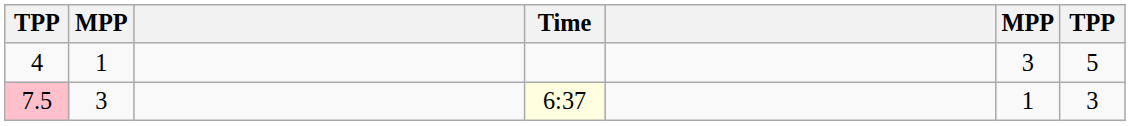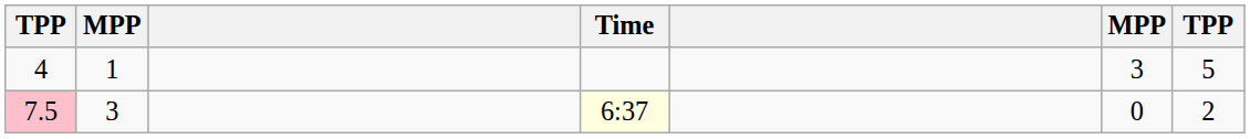 <table class="wikitable" style="text-align: center;" |>
 <tr>
 <th width="35">TPP</th>
 <th width="35">MPP</th>
 <th width="250"></th>
 <th width="45">Time</th>
 <th width="250"></th>
 <th width="35">MPP</th>
 <th width="35">TPP</th>
 </tr>
 <tr>
 <td>4</td>
 <td>1</td>
 <td style="text-align:left;"><strong></strong></td>
 <td></td>
 <td style="text-align:left;"></td>
 <td>3</td>
 <td>5</td>
 </tr>
 <tr>
 <td bgcolor=pink>7.5</td>
 <td>3</td>
 <td style="text-align:left;"></td>
 <td style="background: lightyellow;">6:37</td>
 <td style="text-align:left;"><strong></strong></td>
-<td>1</td>
-<td>3</td>
+<td>0</td>
+<td>2</td>
 </tr>
 </table>
